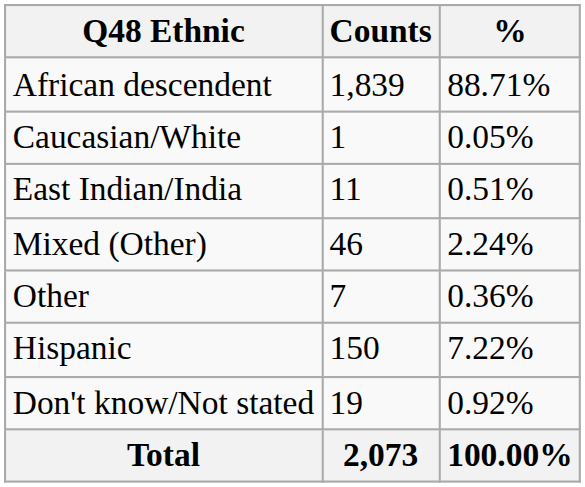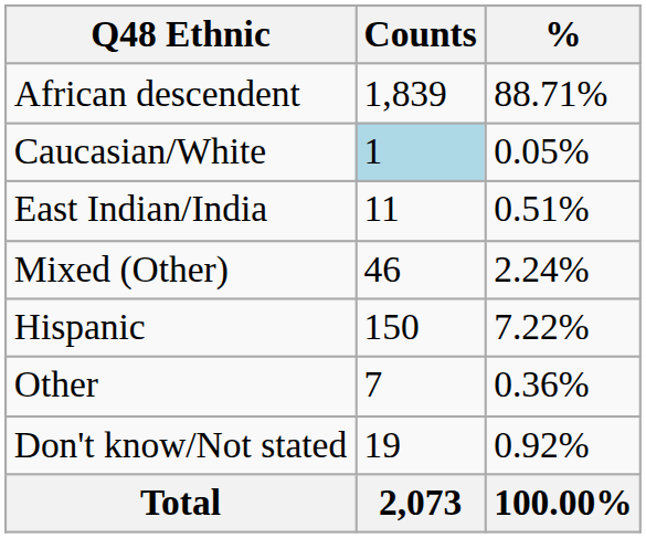 <table class="wikitable sortable">
 <tr>
 <th>Q48 Ethnic</th>
 <th>Counts</th>
 <th>%</th>
 </tr>
 <tr>
 <td>African descendent</td>
 <td>1,839</td>
 <td>88.71%</td>
 </tr>
 <tr>
 <td>Caucasian/White</td>
-<td>1</td>
+<td style="background: lightblue;">1</td>
 <td>0.05%</td>
 </tr>
 <tr>
 <td>East Indian/India</td>
 <td>11</td>
 <td>0.51%</td>
 </tr>
 <tr>
 <td>Mixed (Other)</td>
 <td>46</td>
 <td>2.24%</td>
 </tr>
 <tr>
+<td>Hispanic</td>
+<td>150</td>
+<td>7.22%</td>
+</tr>
+<tr>
 <td>Other</td>
 <td>7</td>
 <td>0.36%</td>
-</tr>
-<tr>
-<td>Hispanic</td>
-<td>150</td>
-<td>7.22%</td>
 </tr>
 <tr>
 <td>Don't know/Not stated</td>
 <td>19</td>
 <td>0.92%</td>
 </tr>
 <tr>
 <th>Total</th>
 <th>2,073</th>
 <th>100.00%</th>
 </tr>
 </table>
